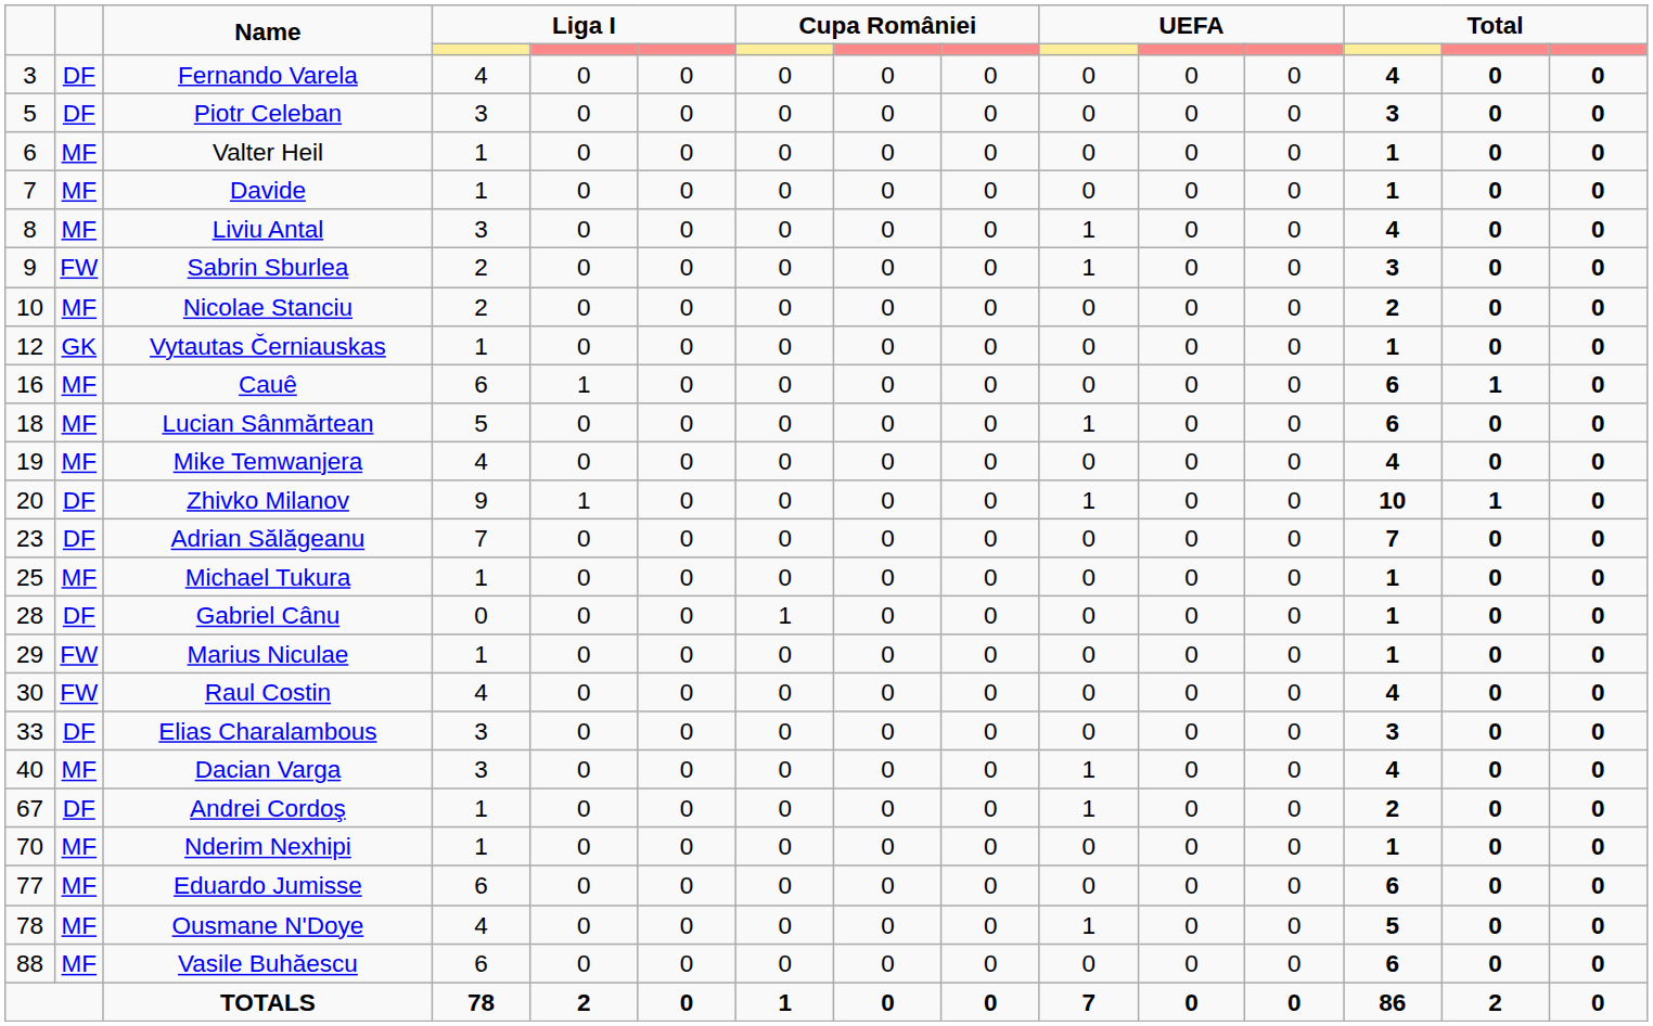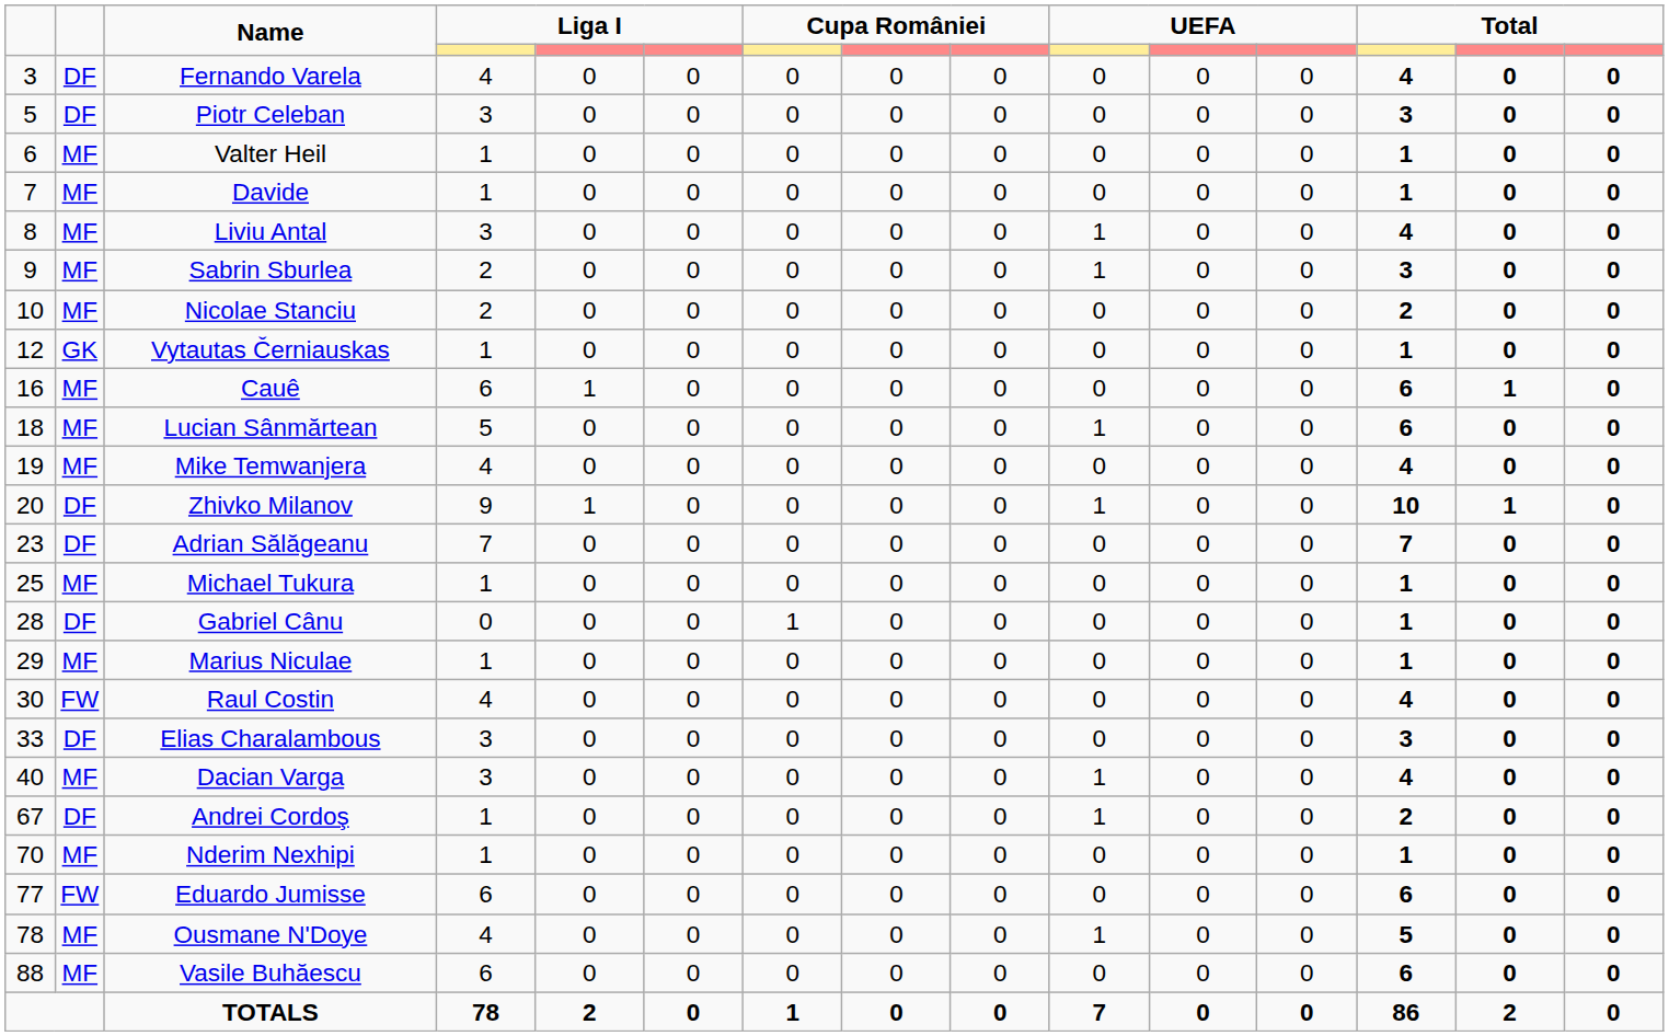 <table class="wikitable" style="font-size: 95%; text-align: center;">
 <tr>
 <td rowspan="2"  style="width:3%; text-align:center;"><strong></strong></td>
 <td rowspan="2"  style="width:3%; text-align:center;"><strong></strong></td>
 <td rowspan="2"  style="width:20%; text-align:center;"><strong>Name</strong></td>
 <td colspan="3" style="text-align:center;"><strong>Liga I</strong></td>
 <td colspan="3" style="text-align:center;"><strong>Cupa României</strong></td>
 <td colspan="3" style="text-align:center;"><strong>UEFA</strong></td>
 <td colspan="3" style="text-align:center;"><strong>Total</strong></td>
 </tr>
 <tr>
 <th style="width:25px; background:#fe9;"></th>
 <th style="width:28px; background:#ff8888;"></th>
 <th style="width:25px; background:#ff8888;"></th>
 <th style="width:25px; background:#fe9;"></th>
 <th style="width:28px; background:#ff8888;"></th>
 <th style="width:25px; background:#ff8888;"></th>
 <th style="width:25px; background:#fe9;"></th>
 <th style="width:28px; background:#ff8888;"></th>
 <th style="width:25px; background:#ff8888;"></th>
 <th style="width:25px; background:#fe9;"></th>
 <th style="width:28px; background:#ff8888;"></th>
 <th style="width:25px; background:#ff8888;"></th>
 </tr>
 <tr>
 <td>3</td>
 <td><a href='#'>DF</a></td>
 <td><a href='#'>Fernando Varela</a></td>
 <td>4</td>
 <td>0</td>
 <td>0</td>
 <td>0</td>
 <td>0</td>
 <td>0</td>
 <td>0</td>
 <td>0</td>
 <td>0</td>
 <td><strong>4</strong></td>
 <td><strong>0</strong></td>
 <td><strong>0</strong></td>
 </tr>
 <tr>
 <td>5</td>
 <td><a href='#'>DF</a></td>
 <td><a href='#'>Piotr Celeban</a></td>
 <td>3</td>
 <td>0</td>
 <td>0</td>
 <td>0</td>
 <td>0</td>
 <td>0</td>
 <td>0</td>
 <td>0</td>
 <td>0</td>
 <td><strong>3</strong></td>
 <td><strong>0</strong></td>
 <td><strong>0</strong></td>
 </tr>
 <tr>
 <td>6</td>
 <td><a href='#'>MF</a></td>
 <td>Valter Heil</td>
 <td>1</td>
 <td>0</td>
 <td>0</td>
 <td>0</td>
 <td>0</td>
 <td>0</td>
 <td>0</td>
 <td>0</td>
 <td>0</td>
 <td><strong>1</strong></td>
 <td><strong>0</strong></td>
 <td><strong>0</strong></td>
 </tr>
 <tr>
 <td>7</td>
 <td><a href='#'>MF</a></td>
 <td><a href='#'>Davide</a></td>
 <td>1</td>
 <td>0</td>
 <td>0</td>
 <td>0</td>
 <td>0</td>
 <td>0</td>
 <td>0</td>
 <td>0</td>
 <td>0</td>
 <td><strong>1</strong></td>
 <td><strong>0</strong></td>
 <td><strong>0</strong></td>
 </tr>
 <tr>
 <td>8</td>
 <td><a href='#'>MF</a></td>
 <td><a href='#'>Liviu Antal</a></td>
 <td>3</td>
 <td>0</td>
 <td>0</td>
 <td>0</td>
 <td>0</td>
 <td>0</td>
 <td>1</td>
 <td>0</td>
 <td>0</td>
 <td><strong>4</strong></td>
 <td><strong>0</strong></td>
 <td><strong>0</strong></td>
 </tr>
 <tr>
 <td>9</td>
-<td><a href='#'>FW</a></td>
+<td><a href='#'>MF</a></td>
 <td><a href='#'>Sabrin Sburlea</a></td>
 <td>2</td>
 <td>0</td>
 <td>0</td>
 <td>0</td>
 <td>0</td>
 <td>0</td>
 <td>1</td>
 <td>0</td>
 <td>0</td>
 <td><strong>3</strong></td>
 <td><strong>0</strong></td>
 <td><strong>0</strong></td>
 </tr>
 <tr>
 <td>10</td>
 <td><a href='#'>MF</a></td>
 <td><a href='#'>Nicolae Stanciu</a></td>
 <td>2</td>
 <td>0</td>
 <td>0</td>
 <td>0</td>
 <td>0</td>
 <td>0</td>
 <td>0</td>
 <td>0</td>
 <td>0</td>
 <td><strong>2</strong></td>
 <td><strong>0</strong></td>
 <td><strong>0</strong></td>
 </tr>
 <tr>
 <td>12</td>
 <td><a href='#'>GK</a></td>
 <td><a href='#'>Vytautas Černiauskas</a></td>
 <td>1</td>
 <td>0</td>
 <td>0</td>
 <td>0</td>
 <td>0</td>
 <td>0</td>
 <td>0</td>
 <td>0</td>
 <td>0</td>
 <td><strong>1</strong></td>
 <td><strong>0</strong></td>
 <td><strong>0</strong></td>
 </tr>
 <tr>
 <td>16</td>
 <td><a href='#'>MF</a></td>
 <td><a href='#'>Cauê</a></td>
 <td>6</td>
 <td>1</td>
 <td>0</td>
 <td>0</td>
 <td>0</td>
 <td>0</td>
 <td>0</td>
 <td>0</td>
 <td>0</td>
 <td><strong>6</strong></td>
 <td><strong>1</strong></td>
 <td><strong>0</strong></td>
 </tr>
 <tr>
 <td>18</td>
 <td><a href='#'>MF</a></td>
 <td><a href='#'>Lucian Sânmărtean</a></td>
 <td>5</td>
 <td>0</td>
 <td>0</td>
 <td>0</td>
 <td>0</td>
 <td>0</td>
 <td>1</td>
 <td>0</td>
 <td>0</td>
 <td><strong>6</strong></td>
 <td><strong>0</strong></td>
 <td><strong>0</strong></td>
 </tr>
 <tr>
 <td>19</td>
 <td><a href='#'>MF</a></td>
 <td><a href='#'>Mike Temwanjera</a></td>
 <td>4</td>
 <td>0</td>
 <td>0</td>
 <td>0</td>
 <td>0</td>
 <td>0</td>
 <td>0</td>
 <td>0</td>
 <td>0</td>
 <td><strong>4</strong></td>
 <td><strong>0</strong></td>
 <td><strong>0</strong></td>
 </tr>
 <tr>
 <td>20</td>
 <td><a href='#'>DF</a></td>
 <td><a href='#'>Zhivko Milanov</a></td>
 <td>9</td>
 <td>1</td>
 <td>0</td>
 <td>0</td>
 <td>0</td>
 <td>0</td>
 <td>1</td>
 <td>0</td>
 <td>0</td>
 <td><strong>10</strong></td>
 <td><strong>1</strong></td>
 <td><strong>0</strong></td>
 </tr>
 <tr>
 <td>23</td>
 <td><a href='#'>DF</a></td>
 <td><a href='#'>Adrian Sălăgeanu</a></td>
 <td>7</td>
 <td>0</td>
 <td>0</td>
 <td>0</td>
 <td>0</td>
 <td>0</td>
 <td>0</td>
 <td>0</td>
 <td>0</td>
 <td><strong>7</strong></td>
 <td><strong>0</strong></td>
 <td><strong>0</strong></td>
 </tr>
 <tr>
 <td>25</td>
 <td><a href='#'>MF</a></td>
 <td><a href='#'>Michael Tukura</a></td>
 <td>1</td>
 <td>0</td>
 <td>0</td>
 <td>0</td>
 <td>0</td>
 <td>0</td>
 <td>0</td>
 <td>0</td>
 <td>0</td>
 <td><strong>1</strong></td>
 <td><strong>0</strong></td>
 <td><strong>0</strong></td>
 </tr>
 <tr>
 <td>28</td>
 <td><a href='#'>DF</a></td>
 <td><a href='#'>Gabriel Cânu</a></td>
 <td>0</td>
 <td>0</td>
 <td>0</td>
 <td>1</td>
 <td>0</td>
 <td>0</td>
 <td>0</td>
 <td>0</td>
 <td>0</td>
 <td><strong>1</strong></td>
 <td><strong>0</strong></td>
 <td><strong>0</strong></td>
 </tr>
 <tr>
 <td>29</td>
-<td><a href='#'>FW</a></td>
+<td><a href='#'>MF</a></td>
 <td><a href='#'>Marius Niculae</a></td>
 <td>1</td>
 <td>0</td>
 <td>0</td>
 <td>0</td>
 <td>0</td>
 <td>0</td>
 <td>0</td>
 <td>0</td>
 <td>0</td>
 <td><strong>1</strong></td>
 <td><strong>0</strong></td>
 <td><strong>0</strong></td>
 </tr>
 <tr>
 <td>30</td>
 <td><a href='#'>FW</a></td>
 <td><a href='#'>Raul Costin</a></td>
 <td>4</td>
 <td>0</td>
 <td>0</td>
 <td>0</td>
 <td>0</td>
 <td>0</td>
 <td>0</td>
 <td>0</td>
 <td>0</td>
 <td><strong>4</strong></td>
 <td><strong>0</strong></td>
 <td><strong>0</strong></td>
 </tr>
 <tr>
 <td>33</td>
 <td><a href='#'>DF</a></td>
 <td><a href='#'>Elias Charalambous</a></td>
 <td>3</td>
 <td>0</td>
 <td>0</td>
 <td>0</td>
 <td>0</td>
 <td>0</td>
 <td>0</td>
 <td>0</td>
 <td>0</td>
 <td><strong>3</strong></td>
 <td><strong>0</strong></td>
 <td><strong>0</strong></td>
 </tr>
 <tr>
 <td>40</td>
 <td><a href='#'>MF</a></td>
 <td><a href='#'>Dacian Varga</a></td>
 <td>3</td>
 <td>0</td>
 <td>0</td>
 <td>0</td>
 <td>0</td>
 <td>0</td>
 <td>1</td>
 <td>0</td>
 <td>0</td>
 <td><strong>4</strong></td>
 <td><strong>0</strong></td>
 <td><strong>0</strong></td>
 </tr>
 <tr>
 <td>67</td>
 <td><a href='#'>DF</a></td>
 <td><a href='#'>Andrei Cordoş</a></td>
 <td>1</td>
 <td>0</td>
 <td>0</td>
 <td>0</td>
 <td>0</td>
 <td>0</td>
 <td>1</td>
 <td>0</td>
 <td>0</td>
 <td><strong>2</strong></td>
 <td><strong>0</strong></td>
 <td><strong>0</strong></td>
 </tr>
 <tr>
 <td>70</td>
 <td><a href='#'>MF</a></td>
 <td><a href='#'>Nderim Nexhipi</a></td>
 <td>1</td>
 <td>0</td>
 <td>0</td>
 <td>0</td>
 <td>0</td>
 <td>0</td>
 <td>0</td>
 <td>0</td>
 <td>0</td>
 <td><strong>1</strong></td>
 <td><strong>0</strong></td>
 <td><strong>0</strong></td>
 </tr>
 <tr>
 <td>77</td>
-<td><a href='#'>MF</a></td>
+<td><a href='#'>FW</a></td>
 <td><a href='#'>Eduardo Jumisse</a></td>
 <td>6</td>
 <td>0</td>
 <td>0</td>
 <td>0</td>
 <td>0</td>
 <td>0</td>
 <td>0</td>
 <td>0</td>
 <td>0</td>
 <td><strong>6</strong></td>
 <td><strong>0</strong></td>
 <td><strong>0</strong></td>
 </tr>
 <tr>
 <td>78</td>
 <td><a href='#'>MF</a></td>
 <td><a href='#'>Ousmane N'Doye</a></td>
 <td>4</td>
 <td>0</td>
 <td>0</td>
 <td>0</td>
 <td>0</td>
 <td>0</td>
 <td>1</td>
 <td>0</td>
 <td>0</td>
 <td><strong>5</strong></td>
 <td><strong>0</strong></td>
 <td><strong>0</strong></td>
 </tr>
 <tr>
 <td>88</td>
 <td><a href='#'>MF</a></td>
 <td><a href='#'>Vasile Buhăescu</a></td>
 <td>6</td>
 <td>0</td>
 <td>0</td>
 <td>0</td>
 <td>0</td>
 <td>0</td>
 <td>0</td>
 <td>0</td>
 <td>0</td>
 <td><strong>6</strong></td>
 <td><strong>0</strong></td>
 <td><strong>0</strong></td>
 </tr>
 <tr>
 <td colspan="2"></td>
 <td><strong>TOTALS</strong></td>
 <td><strong>78</strong></td>
 <td><strong>2</strong></td>
 <td><strong>0</strong></td>
 <td><strong>1</strong></td>
 <td><strong>0</strong></td>
 <td><strong>0</strong></td>
 <td><strong>7</strong></td>
 <td><strong>0</strong></td>
 <td><strong>0</strong></td>
 <td><strong>86</strong></td>
 <td><strong>2</strong></td>
 <td><strong>0</strong></td>
 </tr>
 </table>
